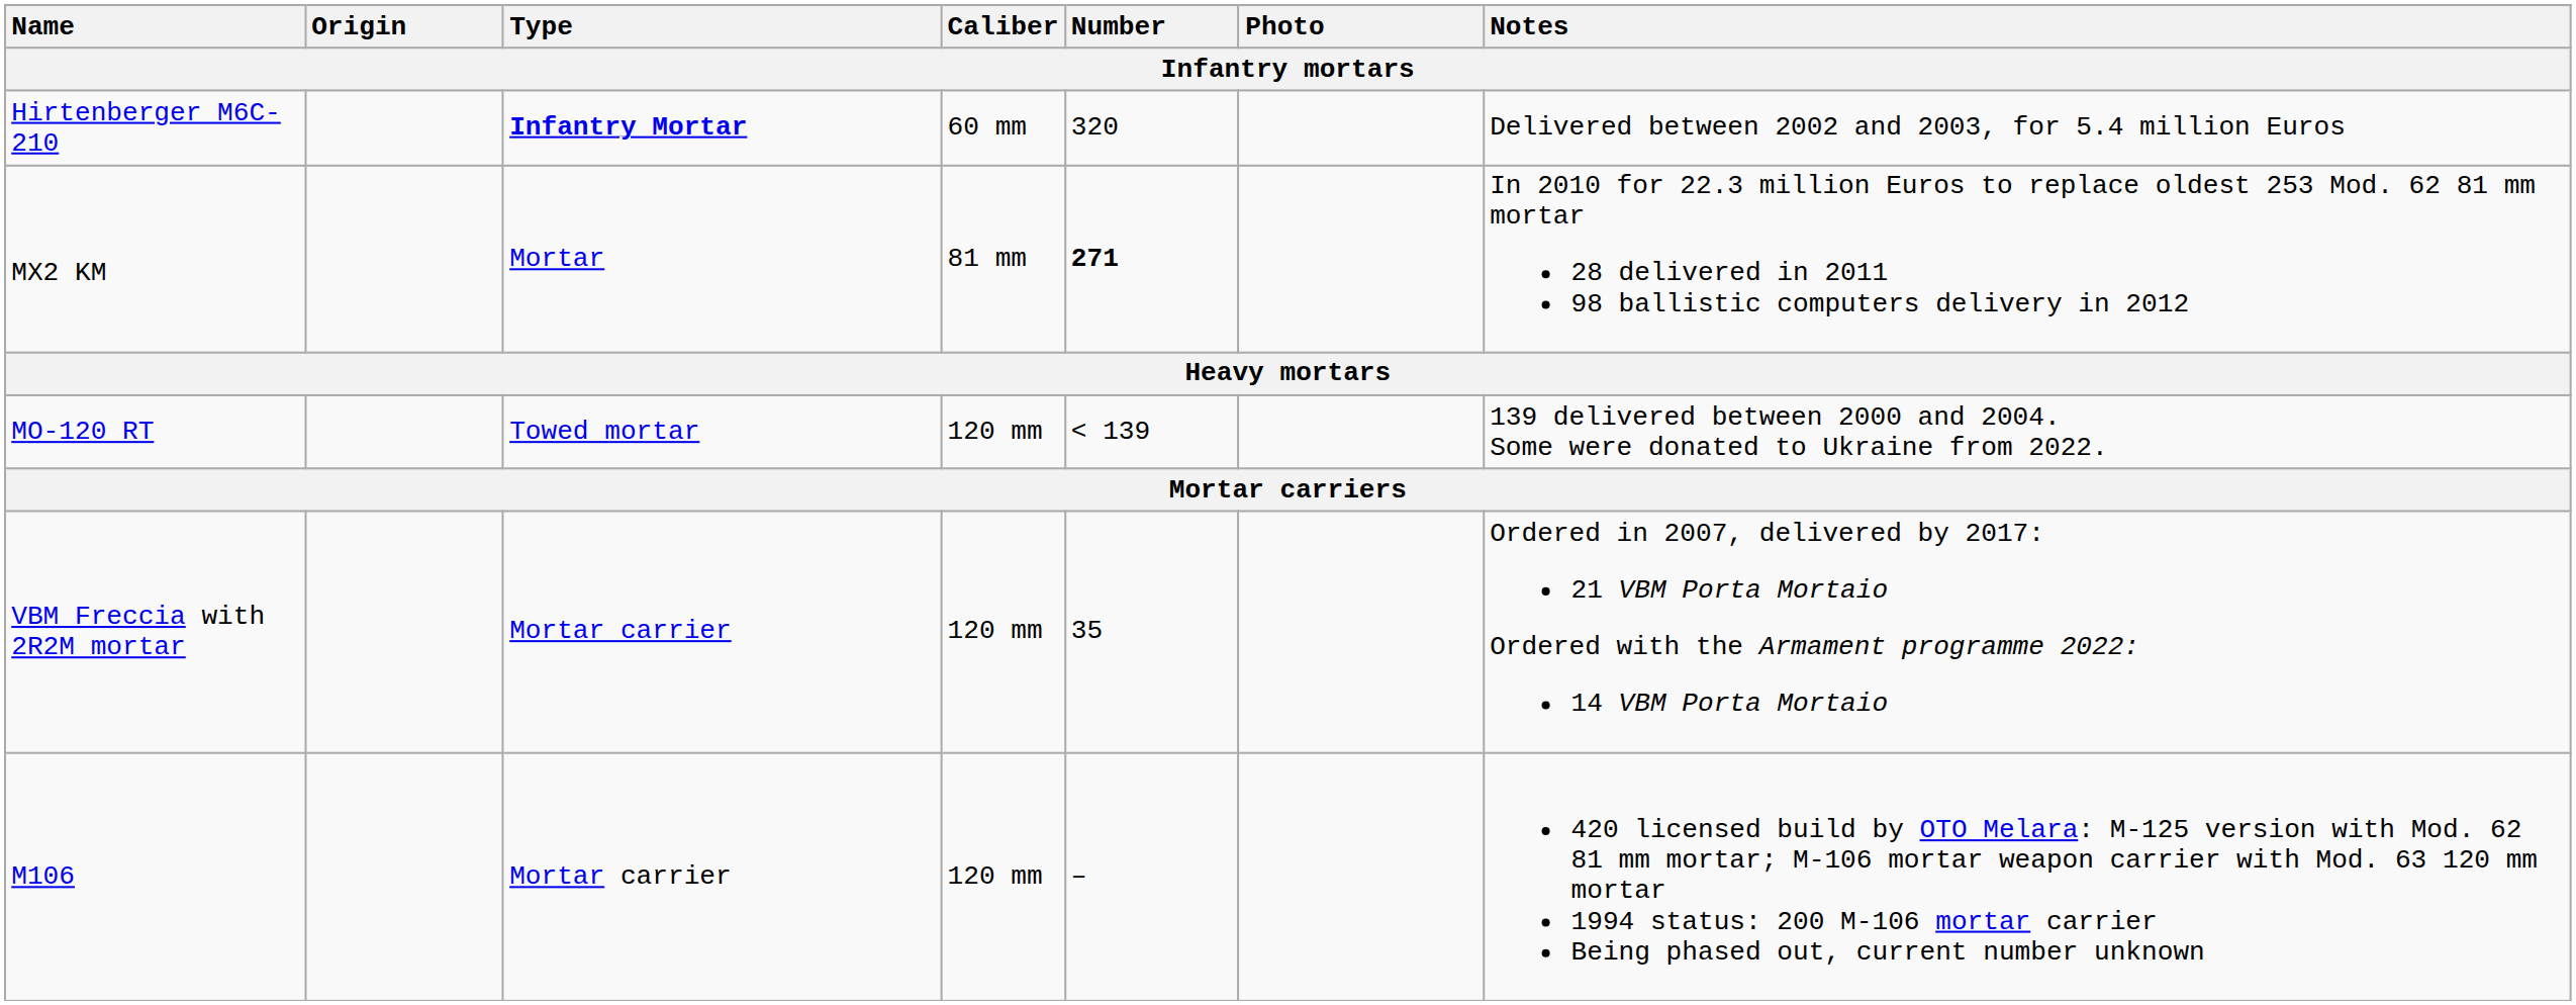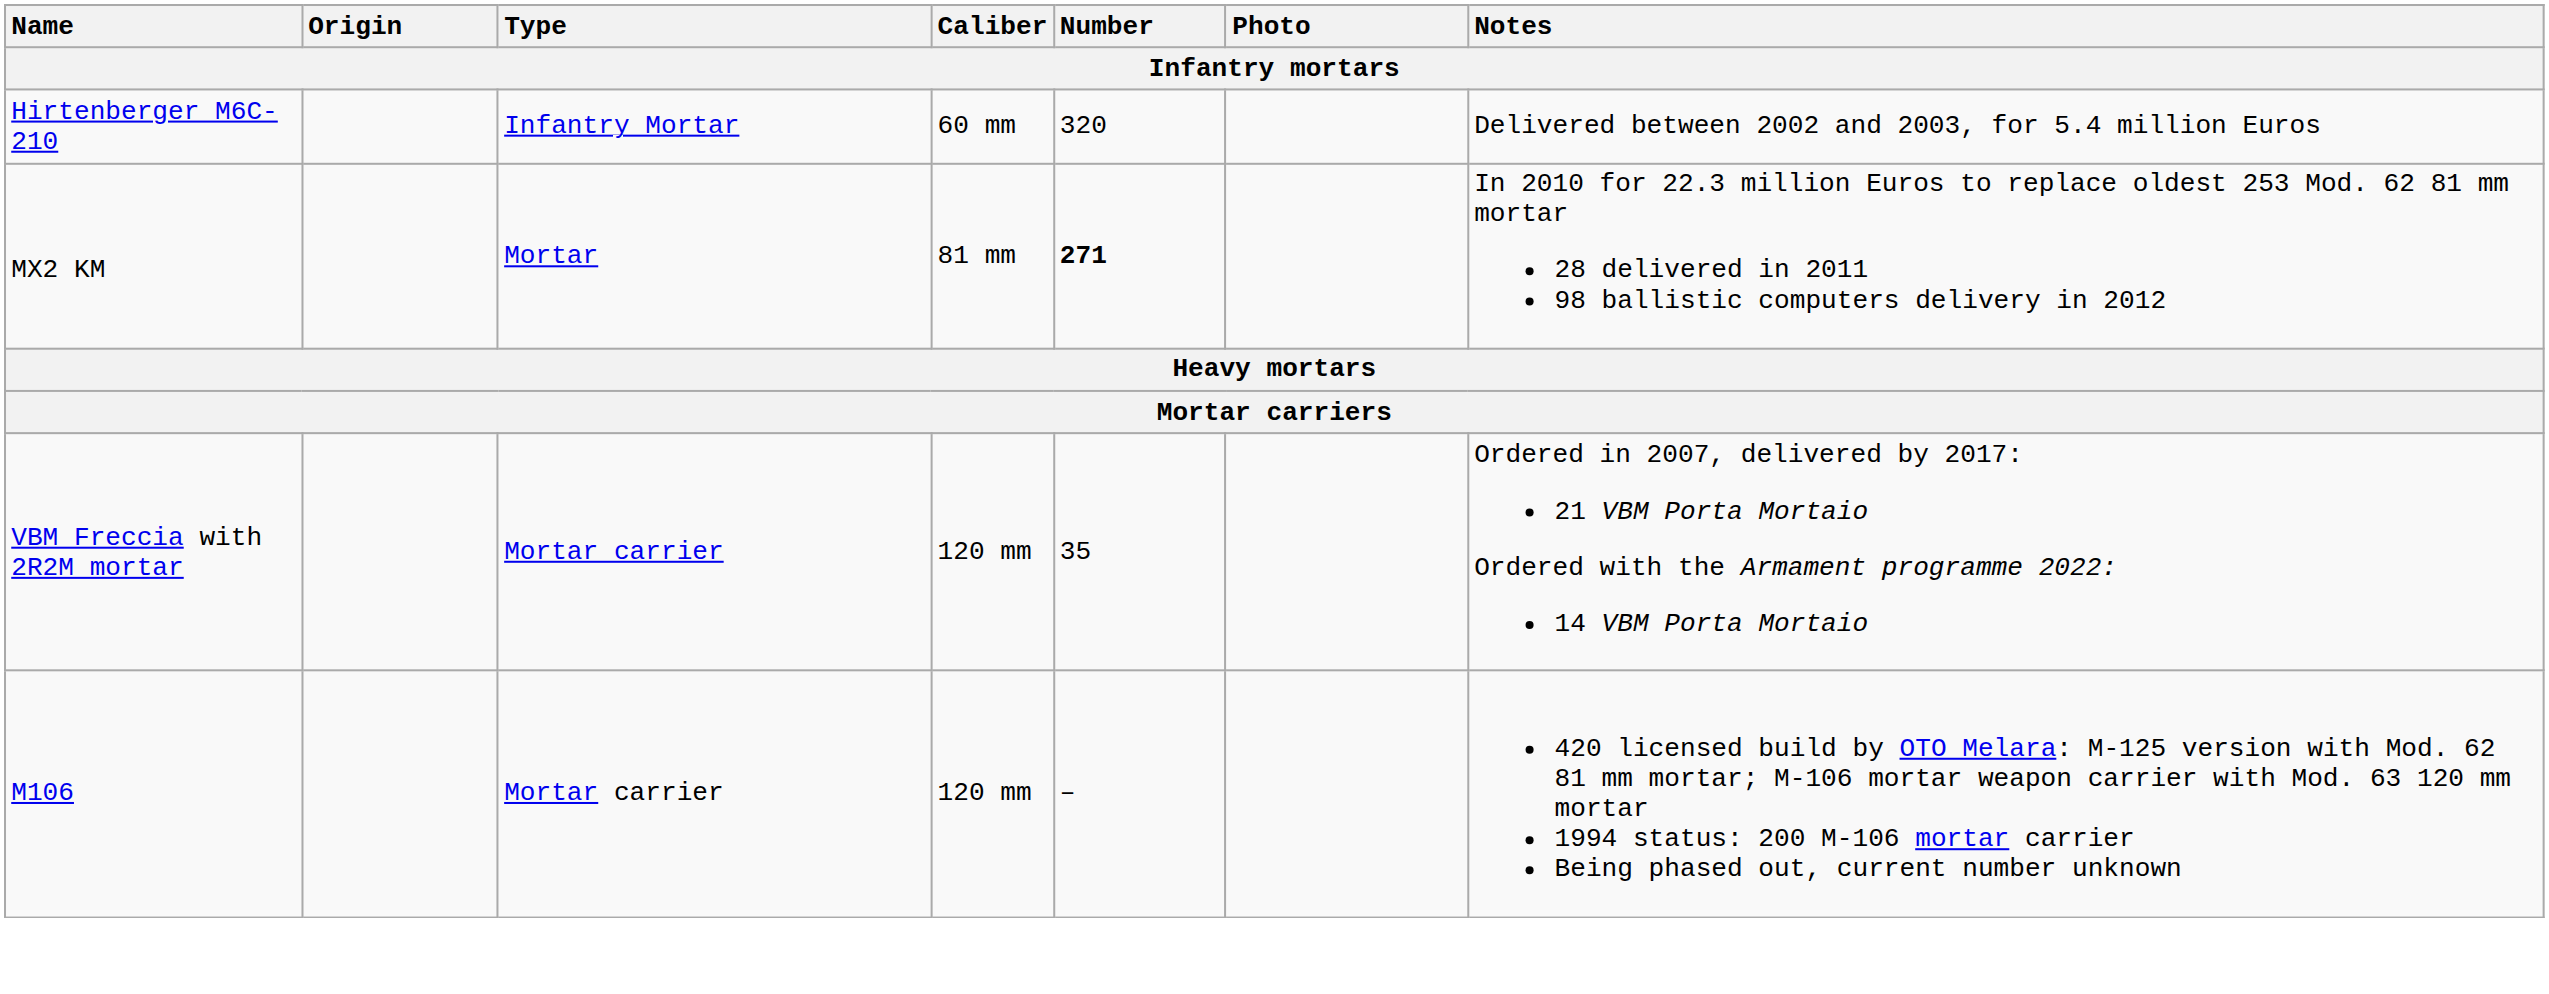 <table class="wikitable" style="margin:auto; width:100%;">
 <tr>
 <th style="text-align: left; width:12%;">Name</th>
 <th style="text-align: left; width:8%;">Origin</th>
 <th style="text-align: left; width:18%;">Type</th>
 <th>Caliber</th>
 <th style="text-align: left; width:7%;">Number</th>
 <th style="text-align: left; width:10%; ">Photo</th>
 <th style="text-align: left; width:45%;">Notes</th>
 </tr>
 <tr>
 <th colspan="7">Infantry mortars</th>
 </tr>
 <tr>
 <td><a href='#'>Hirtenberger M6C-210</a></td>
 <td></td>
-<td><strong><a href='#'>Infantry Mortar</a></strong></td>
+<td><a href='#'>Infantry Mortar</a></td>
 <td>60 mm</td>
 <td>320</td>
 <td></td>
 <td>Delivered between 2002 and 2003, for 5.4 million Euros</td>
 </tr>
 <tr>
 <td><br>MX2 KM</td>
 <td></td>
 <td><a href='#'>Mortar</a></td>
 <td>81 mm</td>
 <td><strong>271</strong></td>
 <td></td>
 <td>In 2010 for 22.3 million Euros to replace oldest 253 Mod. 62 81 mm mortar<br><ul><li>28 delivered in 2011</li><li>98 ballistic computers delivery in 2012</li></ul></td>
 </tr>
 <tr>
 <th colspan="7">Heavy mortars</th>
-</tr>
-<tr>
-<td><a href='#'>MO-120 RT</a></td>
-<td></td>
-<td><a href='#'>Towed mortar</a></td>
-<td>120 mm</td>
-<td>< 139</td>
-<td></td>
-<td>139 delivered between 2000 and 2004.<br>Some were donated to Ukraine from 2022.</td>
 </tr>
 <tr>
 <th colspan="7">Mortar carriers</th>
 </tr>
 <tr>
 <td><a href='#'>VBM Freccia</a> with <a href='#'>2R2M mortar</a></td>
 <td><br></td>
 <td><a href='#'>Mortar carrier</a></td>
 <td>120 mm</td>
 <td>35</td>
 <td></td>
 <td>Ordered in 2007, delivered by 2017:<br><ul><li>21 <em>VBM Porta Mortaio</em></li></ul>Ordered with the <em>Armament programme 2022:</em><ul><li>14 <em>VBM Porta Mortaio</em></li></ul></td>
 </tr>
 <tr>
 <td><a href='#'>M106</a></td>
 <td><br></td>
 <td><a href='#'>Mortar</a> carrier</td>
 <td>120 mm</td>
 <td>–</td>
 <td></td>
 <td><br><ul><li>420 licensed build by <a href='#'>OTO Melara</a>: M-125 version with Mod. 62 81 mm mortar; M-106 mortar weapon carrier with Mod. 63 120 mm mortar</li><li>1994 status: 200 M-106 <a href='#'>mortar</a> carrier</li><li>Being phased out, current number unknown</li></ul></td>
 </tr>
 </table>
